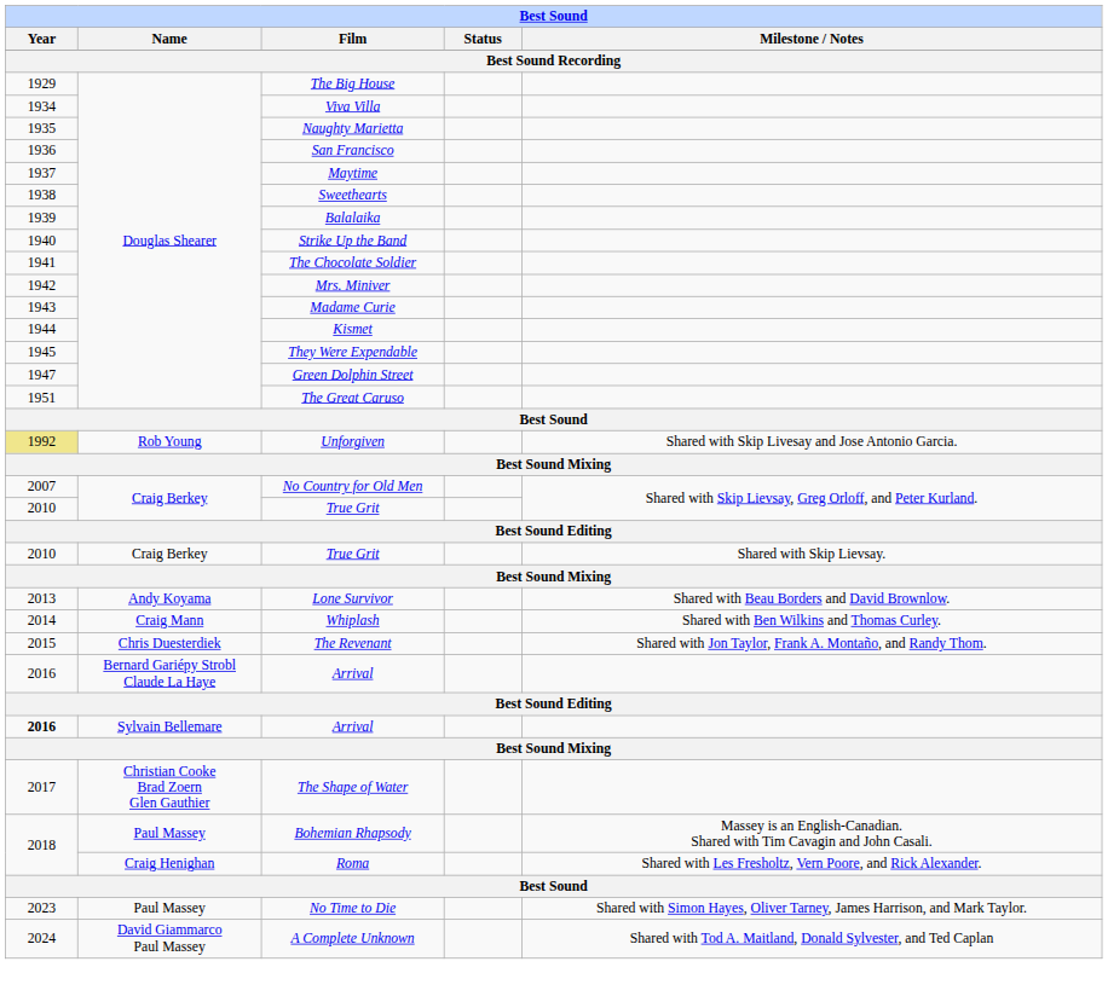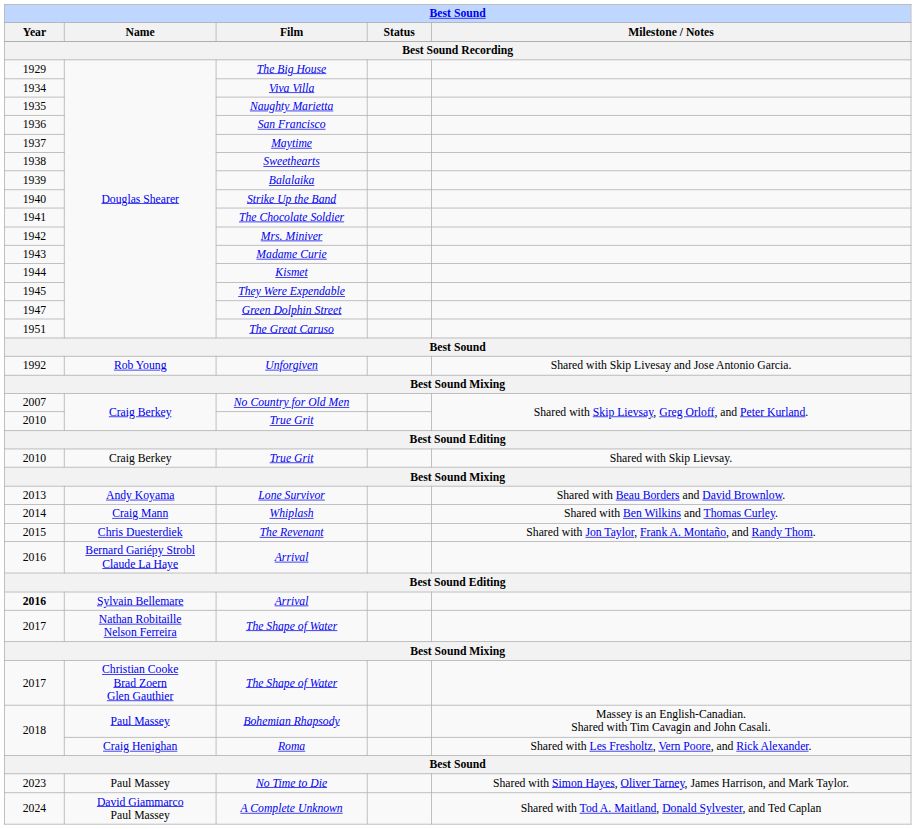 <table class="wikitable" style="text-align: center">
 <tr style="background:#bfd7ff;">
 <td colspan="5" style="text-align:center;"><strong><a href='#'>Best Sound</a></strong> </td>
 </tr>
 <tr style="background:#ebf5ff;">
 <th style="width:075px;">Year</th>
 <th style="width:200px;">Name</th>
 <th style="width:200px;">Film</th>
 <th style="width:080px;">Status</th>
 <th style="width:650px;">Milestone / Notes</th>
 </tr>
 <tr>
 </tr>
 <tr>
 <th colspan="5">Best Sound Recording</th>
 </tr>
 <tr>
 <td>1929</td>
 <td rowspan="15"><a href='#'>Douglas Shearer</a></td>
 <td><em><a href='#'>The Big House</a></em></td>
 <td></td>
 <td></td>
 </tr>
 <tr>
 <td>1934</td>
 <td><em><a href='#'>Viva Villa</a></em></td>
 <td></td>
 <td></td>
 </tr>
 <tr>
 <td>1935</td>
 <td><em><a href='#'>Naughty Marietta</a></em></td>
 <td></td>
 <td></td>
 </tr>
 <tr>
 <td>1936</td>
 <td><em><a href='#'>San Francisco</a></em></td>
 <td></td>
 <td></td>
 </tr>
 <tr>
 <td>1937</td>
 <td><em><a href='#'>Maytime</a></em></td>
 <td></td>
 <td></td>
 </tr>
 <tr>
 <td>1938</td>
 <td><em><a href='#'>Sweethearts</a></em></td>
 <td></td>
 <td></td>
 </tr>
 <tr>
 <td>1939</td>
 <td><em><a href='#'>Balalaika</a></em></td>
 <td></td>
 <td></td>
 </tr>
 <tr>
 <td>1940</td>
 <td><em><a href='#'>Strike Up the Band</a></em></td>
 <td></td>
 <td></td>
 </tr>
 <tr>
 <td>1941</td>
 <td><em><a href='#'>The Chocolate Soldier</a></em></td>
 <td></td>
 <td></td>
 </tr>
 <tr>
 <td>1942</td>
 <td><em><a href='#'>Mrs. Miniver</a></em></td>
 <td></td>
 <td></td>
 </tr>
 <tr>
 <td>1943</td>
 <td><em><a href='#'>Madame Curie</a></em></td>
 <td></td>
 <td></td>
 </tr>
 <tr>
 <td>1944</td>
 <td><em><a href='#'>Kismet</a></em></td>
 <td></td>
 <td></td>
 </tr>
 <tr>
 <td>1945</td>
 <td><em><a href='#'>They Were Expendable</a></em></td>
 <td></td>
 <td></td>
 </tr>
 <tr>
 <td>1947</td>
 <td><em><a href='#'>Green Dolphin Street</a></em></td>
 <td></td>
 <td></td>
 </tr>
 <tr>
 <td>1951</td>
 <td><em><a href='#'>The Great Caruso</a></em></td>
 <td></td>
 <td></td>
 </tr>
 <tr>
 <th colspan="5">Best Sound</th>
 </tr>
 <tr>
-<td style="background: khaki;">1992</td>
+<td>1992</td>
 <td><a href='#'>Rob Young</a></td>
 <td><em><a href='#'>Unforgiven</a></em></td>
 <td></td>
 <td>Shared with Skip Livesay and Jose Antonio Garcia.</td>
 </tr>
 <tr>
 <th colspan="5">Best Sound Mixing</th>
 </tr>
 <tr>
 <td>2007</td>
 <td rowspan="2"><a href='#'>Craig Berkey</a></td>
 <td><em><a href='#'>No Country for Old Men</a></em></td>
 <td></td>
 <td rowspan="2">Shared with <a href='#'>Skip Lievsay</a>, <a href='#'>Greg Orloff</a>, and <a href='#'>Peter Kurland</a>.</td>
 </tr>
 <tr>
 <td>2010</td>
 <td><em><a href='#'>True Grit</a></em></td>
 <td></td>
 </tr>
 <tr>
 <th colspan="5">Best Sound Editing</th>
 </tr>
 <tr>
 <td>2010</td>
 <td>Craig Berkey</td>
 <td><em><a href='#'>True Grit</a></em></td>
 <td></td>
 <td>Shared with Skip Lievsay.</td>
 </tr>
 <tr>
 <th colspan="5">Best Sound Mixing</th>
 </tr>
 <tr>
 <td>2013</td>
 <td><a href='#'>Andy Koyama</a></td>
 <td><em><a href='#'>Lone Survivor</a></em></td>
 <td></td>
 <td>Shared with <a href='#'>Beau Borders</a> and <a href='#'>David Brownlow</a>.</td>
 </tr>
 <tr>
 <td>2014</td>
 <td><a href='#'>Craig Mann</a></td>
 <td><em><a href='#'>Whiplash</a></em></td>
 <td></td>
 <td>Shared with <a href='#'>Ben Wilkins</a> and <a href='#'>Thomas Curley</a>.</td>
 </tr>
 <tr>
 <td>2015</td>
 <td><a href='#'>Chris Duesterdiek</a></td>
 <td><em><a href='#'>The Revenant</a></em></td>
 <td></td>
 <td>Shared with <a href='#'>Jon Taylor</a>, <a href='#'>Frank A. Montaño</a>, and <a href='#'>Randy Thom</a>.</td>
 </tr>
 <tr>
 <td>2016</td>
 <td><a href='#'>Bernard Gariépy Strobl</a><br><a href='#'>Claude La Haye</a></td>
 <td><em><a href='#'>Arrival</a></em></td>
 <td></td>
 <td></td>
 </tr>
 <tr>
 <th colspan="5">Best Sound Editing</th>
 </tr>
 <tr>
 <td><strong>2016</strong></td>
 <td><a href='#'>Sylvain Bellemare</a></td>
 <td><em><a href='#'>Arrival</a></em></td>
 <td></td>
 <td></td>
 </tr>
 <tr>
+<td>2017</td>
+<td><a href='#'>Nathan Robitaille</a><br><a href='#'>Nelson Ferreira</a></td>
+<td><a href='#'><em>The Shape of Water</em></a></td>
+<td></td>
+<td></td>
+</tr>
+<tr>
 <th colspan="5">Best Sound Mixing</th>
 </tr>
 <tr>
 <td>2017</td>
 <td><a href='#'>Christian Cooke</a><br><a href='#'>Brad Zoern</a><br><a href='#'>Glen Gauthier</a></td>
 <td><a href='#'><em>The Shape of Water</em></a></td>
 <td></td>
 <td></td>
 </tr>
 <tr>
 <td rowspan=2>2018</td>
 <td><a href='#'>Paul Massey</a></td>
 <td><em><a href='#'>Bohemian Rhapsody</a></em></td>
 <td></td>
 <td>Massey is an English-Canadian.<br>Shared with Tim Cavagin and John Casali.</td>
 </tr>
 <tr>
 <td><a href='#'>Craig Henighan</a></td>
 <td><em><a href='#'>Roma</a></em></td>
 <td></td>
 <td>Shared with <a href='#'>Les Fresholtz</a>, <a href='#'>Vern Poore</a>, and <a href='#'>Rick Alexander</a>.</td>
 </tr>
 <tr>
 <th colspan="5">Best Sound</th>
 </tr>
 <tr>
 <td>2023</td>
 <td>Paul Massey</td>
 <td><em><a href='#'>No Time to Die</a></em></td>
 <td></td>
 <td>Shared with <a href='#'>Simon Hayes</a>, <a href='#'>Oliver Tarney</a>, James Harrison, and Mark Taylor.</td>
 </tr>
 <tr>
 <td>2024</td>
 <td><a href='#'>David Giammarco</a><br>Paul Massey</td>
 <td><em><a href='#'>A Complete Unknown</a></em></td>
 <td></td>
 <td>Shared with <a href='#'>Tod A. Maitland</a>, <a href='#'>Donald Sylvester</a>, and Ted Caplan</td>
 </tr>
 </table>
